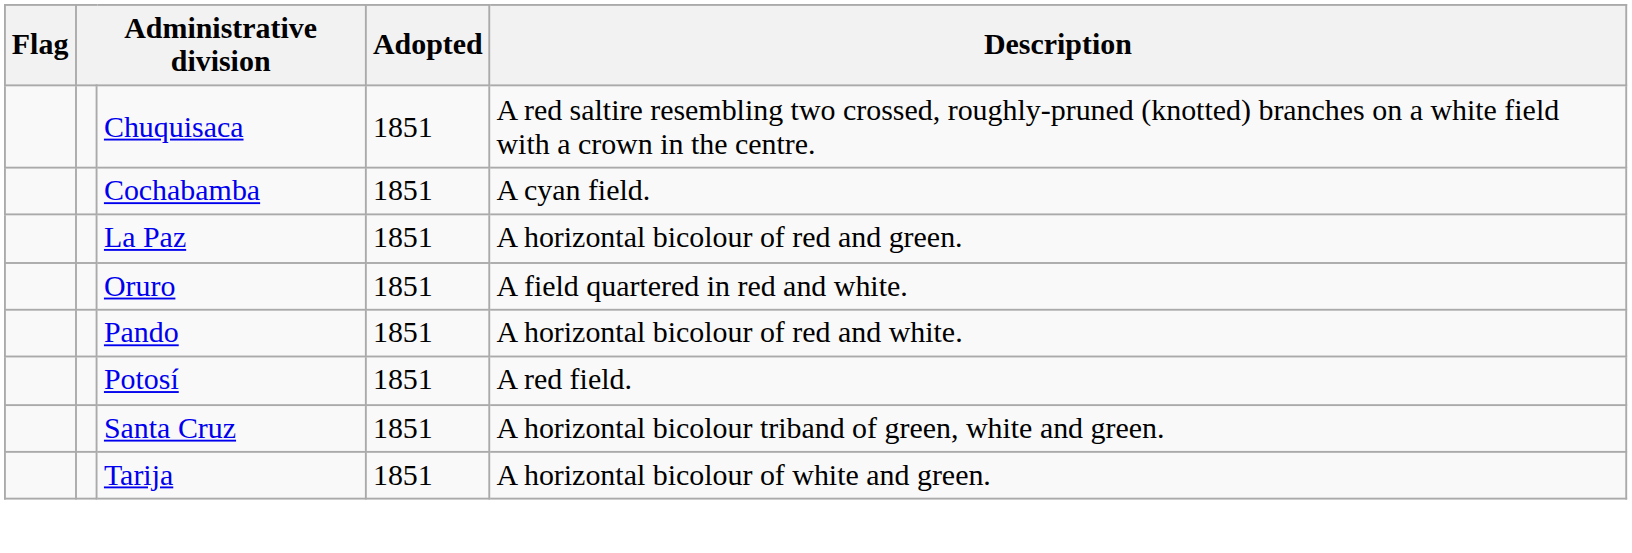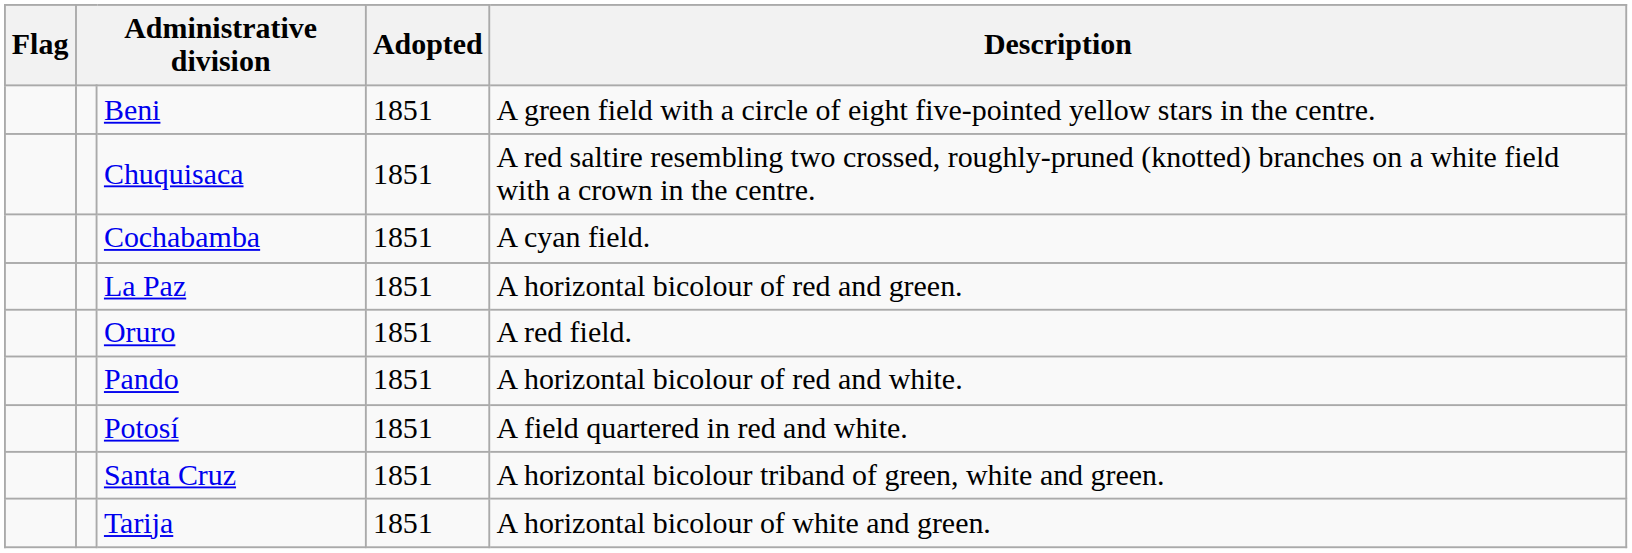 <table class="wikitable sortable">
 <tr>
 <th class="unsortable">Flag</th>
 <th colspan="2">Administrative division</th>
 <th>Adopted</th>
 <th class="unsortable">Description</th>
+</tr>
+<tr>
+<td></td>
+<td></td>
+<td><a href='#'>Beni</a></td>
+<td>1851</td>
+<td>A green field with a circle of eight five-pointed yellow stars in the centre.</td>
 </tr>
 <tr>
 <td></td>
 <td></td>
 <td><a href='#'>Chuquisaca</a></td>
 <td>1851</td>
 <td>A red saltire resembling two crossed, roughly-pruned (knotted) branches on a white field with a crown in the centre.</td>
 </tr>
 <tr>
 <td></td>
 <td></td>
 <td><a href='#'>Cochabamba</a></td>
 <td>1851</td>
 <td>A cyan field.</td>
 </tr>
 <tr>
 <td></td>
 <td></td>
 <td><a href='#'>La Paz</a></td>
 <td>1851</td>
 <td>A horizontal bicolour of red and green.</td>
 </tr>
 <tr>
 <td></td>
 <td></td>
 <td><a href='#'>Oruro</a></td>
 <td>1851</td>
-<td>A field quartered in red and white.</td>
+<td>A red field.</td>
 </tr>
 <tr>
 <td></td>
 <td></td>
 <td><a href='#'>Pando</a></td>
 <td>1851</td>
 <td>A horizontal bicolour of red and white.</td>
 </tr>
 <tr>
 <td></td>
 <td></td>
 <td><a href='#'>Potosí</a></td>
 <td>1851</td>
-<td>A red field.</td>
+<td>A field quartered in red and white.</td>
 </tr>
 <tr>
 <td></td>
 <td></td>
 <td><a href='#'>Santa Cruz</a></td>
 <td>1851</td>
 <td>A horizontal bicolour triband of green, white and green.</td>
 </tr>
 <tr>
 <td></td>
 <td></td>
 <td><a href='#'>Tarija</a></td>
 <td>1851</td>
 <td>A horizontal bicolour of white and green.</td>
 </tr>
 </table>
